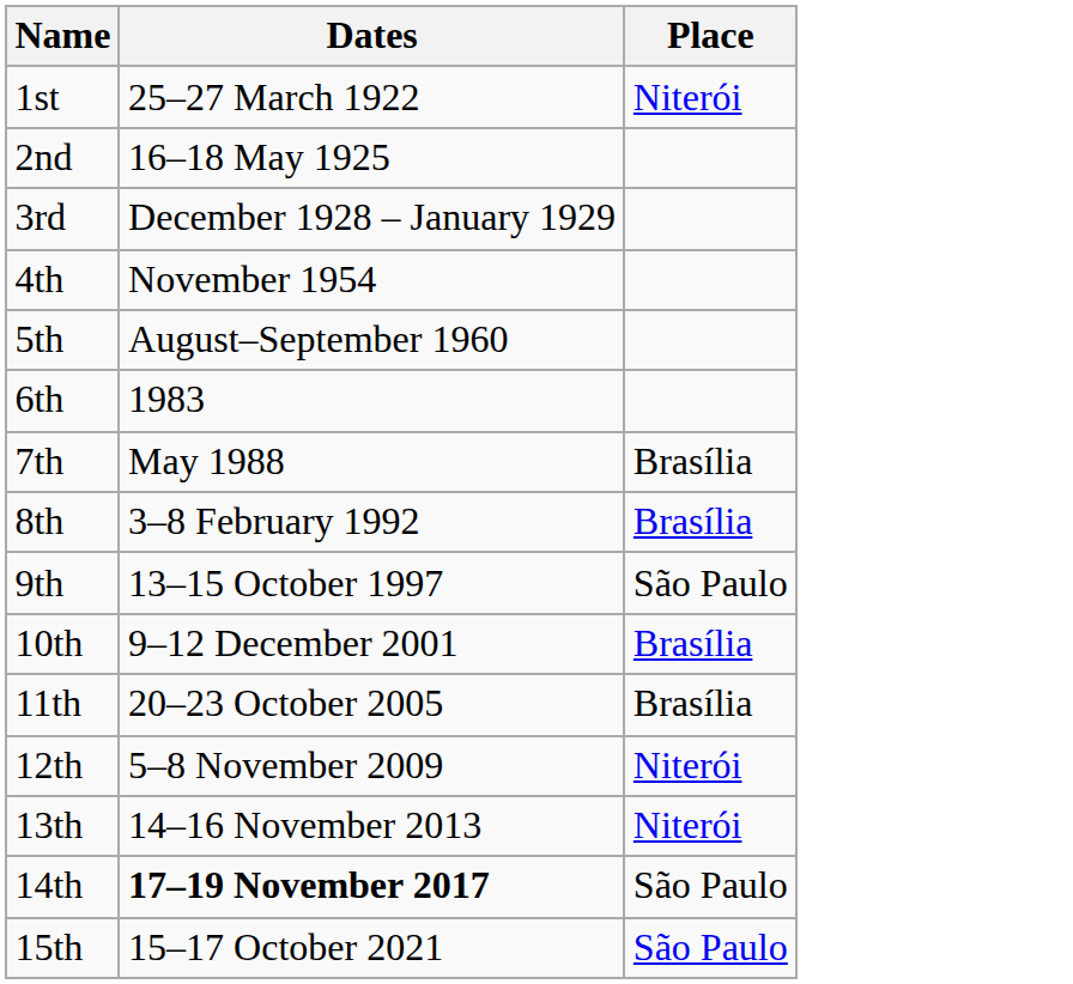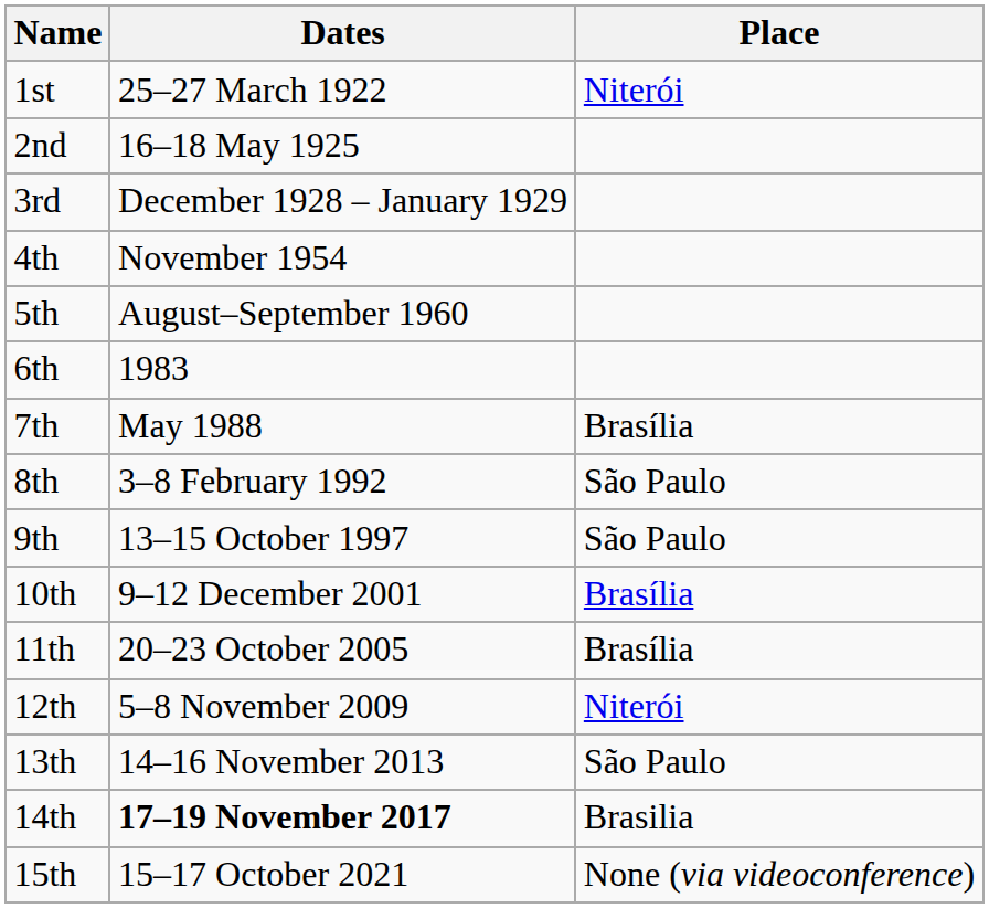 <table class="wikitable">
 <tr>
 <th>Name</th>
 <th>Dates</th>
 <th>Place</th>
 </tr>
 <tr>
 <td>1st</td>
 <td>25–27 March 1922</td>
 <td><a href='#'>Niterói</a></td>
 </tr>
 <tr>
 <td>2nd</td>
 <td>16–18 May 1925</td>
 <td></td>
 </tr>
 <tr>
 <td>3rd</td>
 <td>December 1928 – January 1929</td>
 <td></td>
 </tr>
 <tr>
 <td>4th</td>
 <td>November 1954</td>
 <td></td>
 </tr>
 <tr>
 <td>5th</td>
 <td>August–September 1960</td>
 <td></td>
 </tr>
 <tr>
 <td>6th</td>
 <td>1983</td>
 <td></td>
 </tr>
 <tr>
 <td>7th</td>
 <td>May 1988</td>
 <td>Brasília</td>
 </tr>
 <tr>
 <td>8th</td>
 <td>3–8 February 1992</td>
-<td><a href='#'>Brasília</a></td>
+<td>São Paulo</td>
 </tr>
 <tr>
 <td>9th</td>
 <td>13–15 October 1997</td>
 <td>São Paulo</td>
 </tr>
 <tr>
 <td>10th</td>
 <td>9–12 December 2001</td>
 <td><a href='#'>Brasília</a></td>
 </tr>
 <tr>
 <td>11th</td>
 <td>20–23 October 2005</td>
 <td>Brasília</td>
 </tr>
 <tr>
 <td>12th</td>
 <td>5–8 November 2009</td>
 <td><a href='#'>Niterói</a></td>
 </tr>
 <tr>
 <td>13th</td>
 <td>14–16 November 2013</td>
-<td><a href='#'>Niterói</a></td>
+<td>São Paulo</td>
 </tr>
 <tr>
 <td>14th</td>
 <td><strong>17–19 November 2017</strong></td>
-<td>São Paulo</td>
+<td>Brasilia</td>
 </tr>
 <tr>
 <td>15th</td>
 <td>15–17 October 2021</td>
-<td><a href='#'>São Paulo</a></td>
+<td>None (<em>via videoconference</em>)</td>
 </tr>
 </table>
